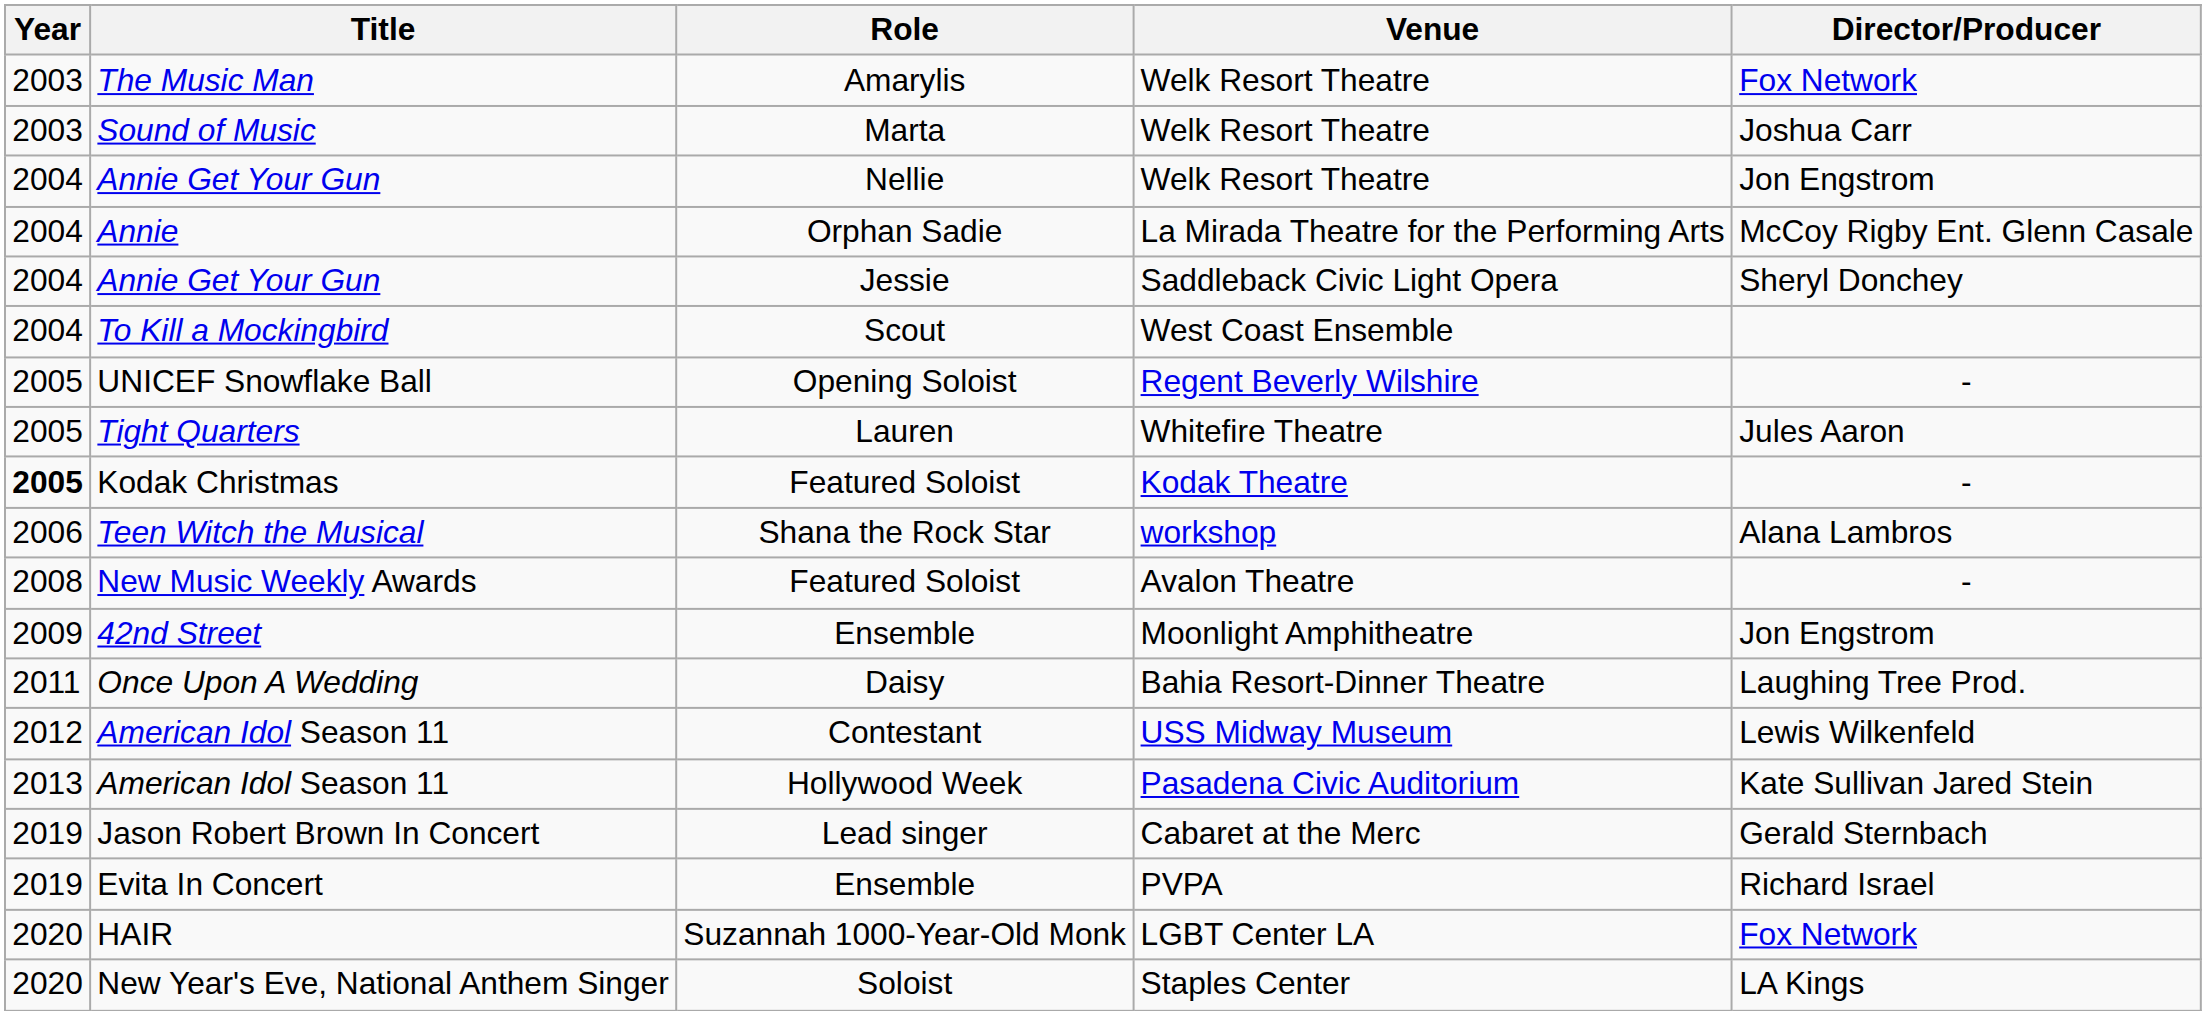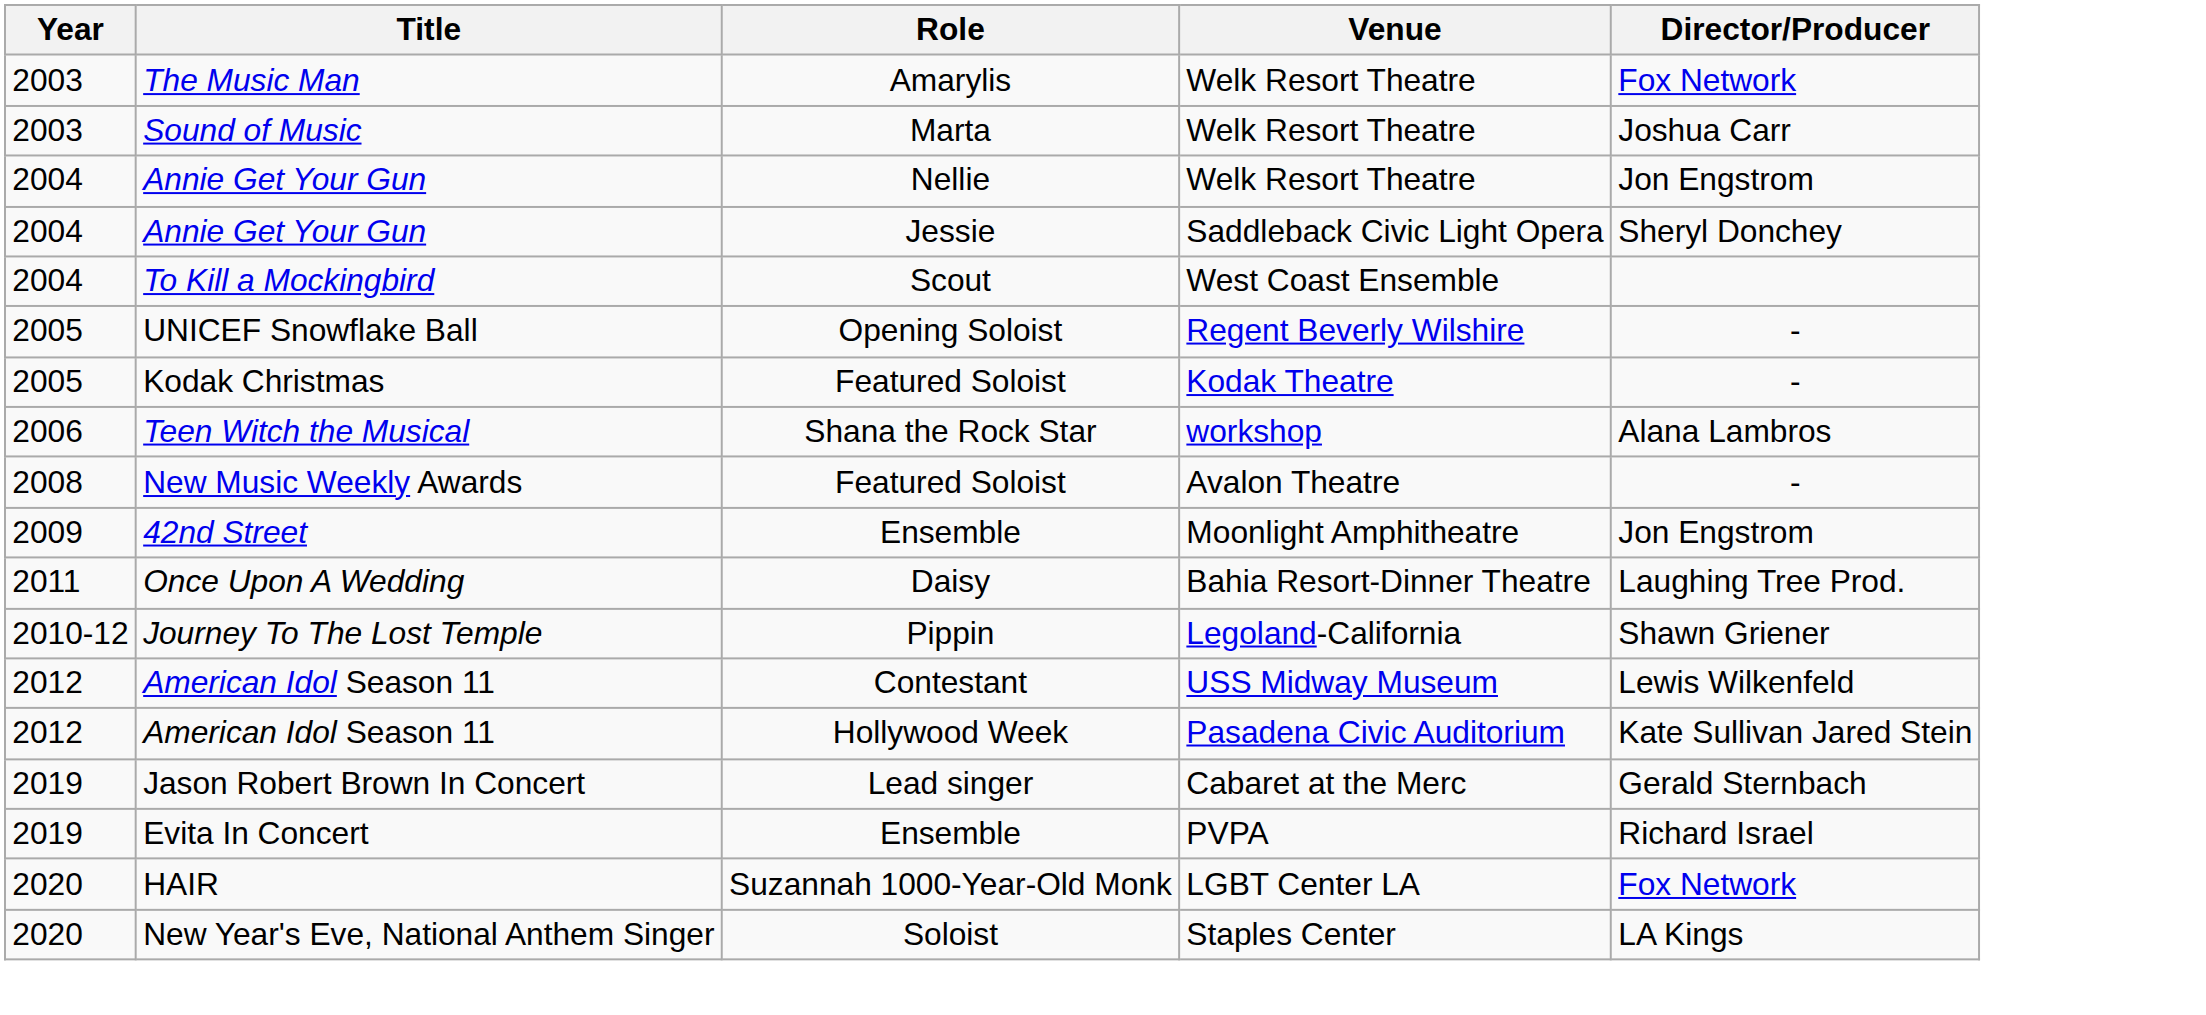 <table class="wikitable sortable" border="1">
 <tr>
 <th>Year</th>
 <th>Title</th>
 <th>Role</th>
 <th>Venue</th>
 <th>Director/Producer</th>
 </tr>
 <tr>
 <td>2003</td>
 <td><em><a href='#'>The Music Man</a></em></td>
 <td align="center">Amarylis</td>
 <td>Welk Resort Theatre</td>
 <td><a href='#'>Fox Network</a></td>
 </tr>
 <tr>
 <td>2003</td>
 <td><em><a href='#'>Sound of Music</a></em></td>
 <td align="center">Marta</td>
 <td>Welk Resort Theatre</td>
 <td>Joshua Carr</td>
 </tr>
 <tr>
 <td>2004</td>
 <td><em><a href='#'>Annie Get Your Gun</a></em></td>
 <td align="center">Nellie</td>
 <td>Welk Resort Theatre</td>
 <td>Jon Engstrom</td>
 </tr>
 <tr>
 <td>2004</td>
-<td><em><a href='#'>Annie</a></em></td>
-<td align="center">Orphan Sadie</td>
-<td>La Mirada Theatre for the Performing Arts</td>
-<td>McCoy Rigby Ent. Glenn Casale</td>
-</tr>
-<tr>
-<td>2004</td>
 <td><em><a href='#'>Annie Get Your Gun</a></em></td>
 <td align="center">Jessie</td>
 <td>Saddleback Civic Light Opera</td>
 <td>Sheryl Donchey</td>
 </tr>
 <tr>
 <td>2004</td>
 <td><em><a href='#'>To Kill a Mockingbird</a></em></td>
 <td align="center">Scout</td>
 <td>West Coast Ensemble</td>
 <td></td>
 </tr>
 <tr>
 <td>2005</td>
 <td>UNICEF Snowflake Ball</td>
 <td align="center">Opening Soloist</td>
 <td><a href='#'>Regent Beverly Wilshire</a></td>
 <td align="center">-</td>
 </tr>
 <tr>
 <td>2005</td>
-<td><em><a href='#'>Tight Quarters</a></em></td>
-<td align="center">Lauren</td>
-<td>Whitefire Theatre</td>
-<td>Jules Aaron</td>
-</tr>
-<tr>
-<td><strong>2005</strong></td>
 <td>Kodak Christmas</td>
 <td align="center">Featured Soloist</td>
 <td><a href='#'>Kodak Theatre</a></td>
 <td align="center">-</td>
 </tr>
 <tr>
 <td>2006</td>
 <td><em><a href='#'>Teen Witch the Musical</a></em></td>
 <td align="center">Shana the Rock Star</td>
 <td><a href='#'>workshop</a></td>
 <td>Alana Lambros</td>
 </tr>
 <tr>
 <td>2008</td>
 <td><a href='#'>New Music Weekly</a> Awards</td>
 <td align="center">Featured Soloist</td>
 <td>Avalon Theatre</td>
 <td align="center">-</td>
 </tr>
 <tr>
 <td>2009</td>
 <td><em><a href='#'>42nd Street</a></em></td>
 <td align="center">Ensemble</td>
 <td>Moonlight Amphitheatre</td>
 <td>Jon Engstrom</td>
 </tr>
 <tr>
 <td>2011</td>
 <td><em>Once Upon A Wedding</em></td>
 <td align="center">Daisy</td>
 <td>Bahia Resort-Dinner Theatre</td>
 <td>Laughing Tree Prod.</td>
 </tr>
 <tr>
+<td>2010-12</td>
+<td><em>Journey To The Lost Temple</em></td>
+<td align="center">Pippin</td>
+<td><a href='#'>Legoland</a>-California</td>
+<td>Shawn Griener</td>
+</tr>
+<tr>
 <td>2012</td>
 <td><em><a href='#'>American Idol</a></em> Season 11</td>
 <td align="center">Contestant</td>
 <td><a href='#'>USS Midway Museum</a></td>
 <td>Lewis Wilkenfeld</td>
 </tr>
 <tr>
-<td>2013</td>
+<td>2012</td>
 <td><em>American Idol</em> Season 11</td>
 <td align="center">Hollywood Week</td>
 <td><a href='#'>Pasadena Civic Auditorium</a></td>
 <td>Kate Sullivan Jared Stein</td>
 </tr>
 <tr>
 <td>2019</td>
 <td>Jason Robert Brown In Concert</td>
 <td align="center">Lead singer</td>
 <td>Cabaret at the Merc</td>
 <td>Gerald Sternbach</td>
 </tr>
 <tr>
 <td>2019</td>
 <td>Evita In Concert</td>
 <td align="center">Ensemble</td>
 <td>PVPA</td>
 <td>Richard Israel</td>
 </tr>
 <tr>
 <td>2020</td>
 <td>HAIR</td>
 <td align="center">Suzannah 1000-Year-Old Monk</td>
 <td>LGBT Center LA</td>
 <td><a href='#'>Fox Network</a></td>
 </tr>
 <tr>
 <td>2020</td>
 <td>New Year's Eve, National Anthem Singer</td>
 <td align="center">Soloist</td>
 <td>Staples Center</td>
 <td>LA Kings </td>
 </tr>
 </table>
